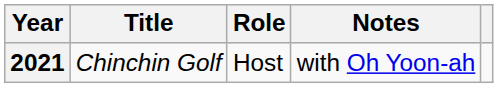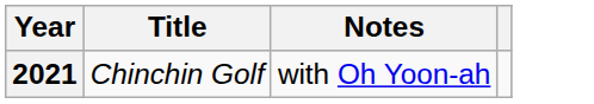 <table class="wikitable sortable plainrowheaders">
 <tr>
 <th scope="col">Year</th>
 <th scope="col">Title</th>
-<th scope="col">Role</th>
 <th scope="col">Notes</th>
 <th scope="col" class="unsortable"></th>
 </tr>
 <tr>
 <th scope="row">2021</th>
 <td><em>Chinchin Golf</em></td>
-<td>Host</td>
 <td>with <a href='#'>Oh Yoon-ah</a></td>
 <td></td>
 </tr>
 </table>
